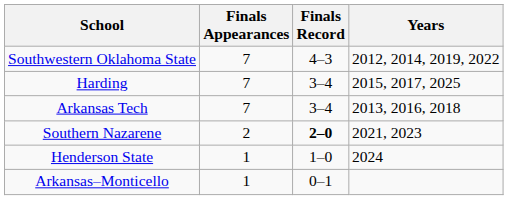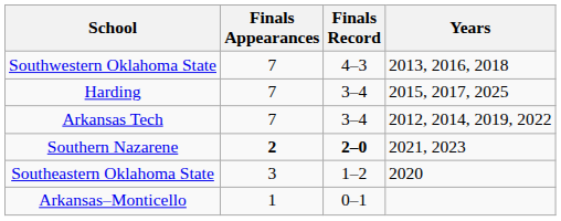 <table class="wikitable" style=text-align:center>
 <tr>
 <th>School</th>
 <th>Finals<br>Appearances</th>
 <th>Finals<br>Record</th>
 <th>Years</th>
 </tr>
 <tr>
 <td><a href='#'>Southwestern Oklahoma State</a></td>
 <td>7</td>
 <td>4–3</td>
-<td align=left>2012, 2014, 2019, 2022</td>
+<td align=left>2013, 2016, 2018</td>
 </tr>
 <tr>
 <td><a href='#'>Harding</a></td>
 <td>7</td>
 <td>3–4</td>
 <td align=left>2015, 2017, 2025</td>
 </tr>
 <tr>
 <td><a href='#'>Arkansas Tech</a></td>
 <td>7</td>
 <td>3–4</td>
-<td align=left>2013, 2016, 2018</td>
+<td align=left>2012, 2014, 2019, 2022</td>
 </tr>
 <tr>
 <td><a href='#'>Southern Nazarene</a></td>
-<td>2</td>
+<td><strong>2</strong></td>
 <td><strong>2–0</strong></td>
 <td align=left>2021, 2023</td>
 </tr>
 <tr>
-<td><a href='#'>Henderson State</a></td>
-<td>1</td>
-<td>1–0</td>
-<td align=left>2024</td>
+<td><a href='#'>Southeastern Oklahoma State</a></td>
+<td>3</td>
+<td>1–2</td>
+<td align=left>2020</td>
 </tr>
 <tr>
 <td><a href='#'>Arkansas–Monticello</a></td>
 <td>1</td>
 <td>0–1</td>
 <td align=left></td>
 </tr>
 </table>
